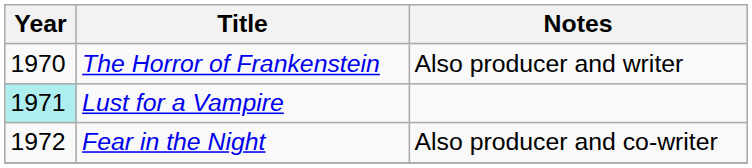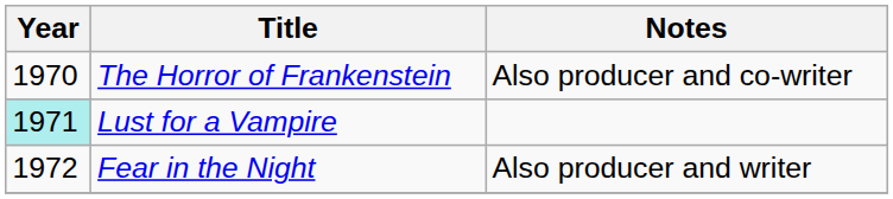 <table class="wikitable sortable" style="min-width:30em">
 <tr>
 <th>Year</th>
 <th>Title</th>
 <th>Notes</th>
 </tr>
 <tr>
 <td>1970</td>
 <td><em><a href='#'>The Horror of Frankenstein</a></em></td>
-<td>Also producer and writer</td>
+<td>Also producer and co-writer</td>
 </tr>
 <tr>
 <td style="background: paleturquoise;">1971</td>
 <td><em><a href='#'>Lust for a Vampire</a></em></td>
 <td></td>
 </tr>
 <tr>
 <td>1972</td>
 <td><em><a href='#'>Fear in the Night</a></em></td>
-<td>Also producer and co-writer</td>
+<td>Also producer and writer</td>
 </tr>
 <tr>
 </tr>
 </table>
